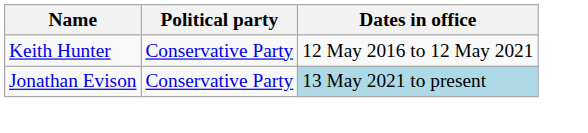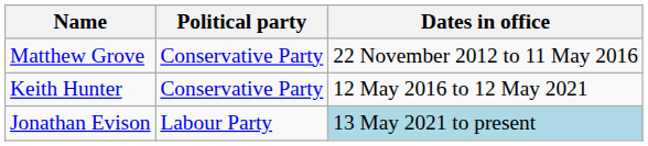 <table class="wikitable">
 <tr>
 <th>Name</th>
 <th>Political party</th>
 <th>Dates in office</th>
+</tr>
+<tr>
+<td><a href='#'>Matthew Grove</a></td>
+<td><a href='#'>Conservative Party</a></td>
+<td>22 November 2012 to 11 May 2016</td>
 </tr>
 <tr>
 <td><a href='#'>Keith Hunter</a></td>
 <td><a href='#'>Conservative Party</a></td>
 <td>12 May 2016 to 12 May 2021</td>
 </tr>
 <tr>
 <td><a href='#'>Jonathan Evison</a></td>
-<td><a href='#'>Conservative Party</a></td>
+<td><a href='#'>Labour Party</a></td>
 <td style="background: lightblue;">13 May 2021 to present</td>
 </tr>
 </table>
